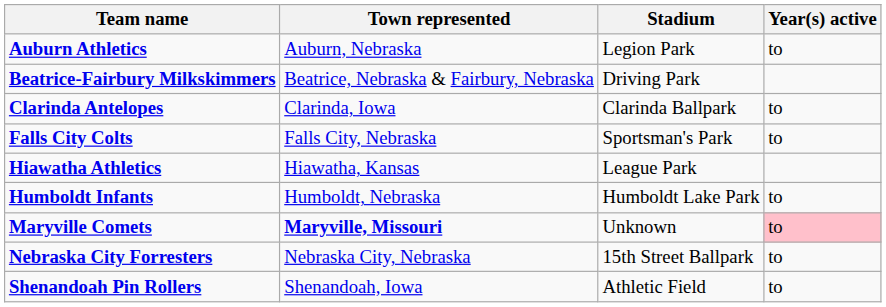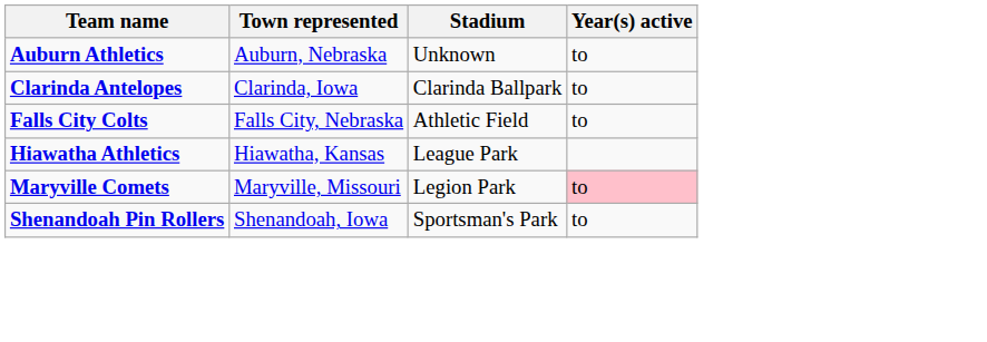 <table class="wikitable">
 <tr>
 <th>Team name</th>
 <th>Town represented</th>
 <th>Stadium</th>
 <th>Year(s) active</th>
 </tr>
 <tr>
 <td><strong><a href='#'>Auburn Athletics</a></strong></td>
 <td><a href='#'>Auburn, Nebraska</a></td>
-<td>Legion Park</td>
+<td>Unknown</td>
 <td> to </td>
-</tr>
-<tr>
-<td><strong><a href='#'>Beatrice-Fairbury Milkskimmers</a></strong></td>
-<td><a href='#'>Beatrice, Nebraska</a> & <a href='#'>Fairbury, Nebraska</a></td>
-<td>Driving Park</td>
-<td></td>
 </tr>
 <tr>
 <td><strong><a href='#'>Clarinda Antelopes</a></strong></td>
 <td><a href='#'>Clarinda, Iowa</a></td>
 <td>Clarinda Ballpark</td>
 <td> to </td>
 </tr>
 <tr>
 <td><strong><a href='#'>Falls City Colts</a></strong></td>
 <td><a href='#'>Falls City, Nebraska</a></td>
-<td>Sportsman's Park</td>
+<td>Athletic Field</td>
 <td>  to </td>
 </tr>
 <tr>
 <td><strong><a href='#'>Hiawatha Athletics</a></strong></td>
 <td><a href='#'>Hiawatha, Kansas</a></td>
 <td>League Park</td>
 <td></td>
 </tr>
 <tr>
-<td><strong><a href='#'>Humboldt Infants</a></strong></td>
-<td><a href='#'>Humboldt, Nebraska</a></td>
-<td>Humboldt Lake Park</td>
-<td> to </td>
-</tr>
-<tr>
 <td><strong><a href='#'>Maryville Comets</a></strong></td>
-<td><strong><a href='#'>Maryville, Missouri</a></strong></td>
-<td>Unknown</td>
+<td><a href='#'>Maryville, Missouri</a></td>
+<td>Legion Park</td>
 <td style="background: pink;"> to </td>
-</tr>
-<tr>
-<td><strong><a href='#'>Nebraska City Forresters</a></strong></td>
-<td><a href='#'>Nebraska City, Nebraska</a></td>
-<td>15th Street Ballpark</td>
-<td> to </td>
 </tr>
 <tr>
 <td><strong><a href='#'>Shenandoah Pin Rollers</a></strong></td>
 <td><a href='#'>Shenandoah, Iowa</a></td>
-<td>Athletic Field</td>
+<td>Sportsman's Park</td>
 <td> to </td>
 </tr>
 </table>
